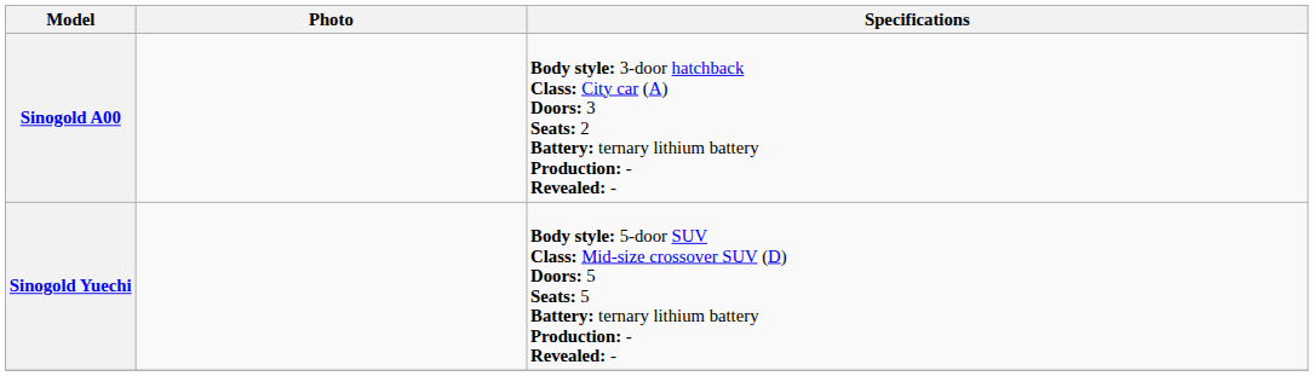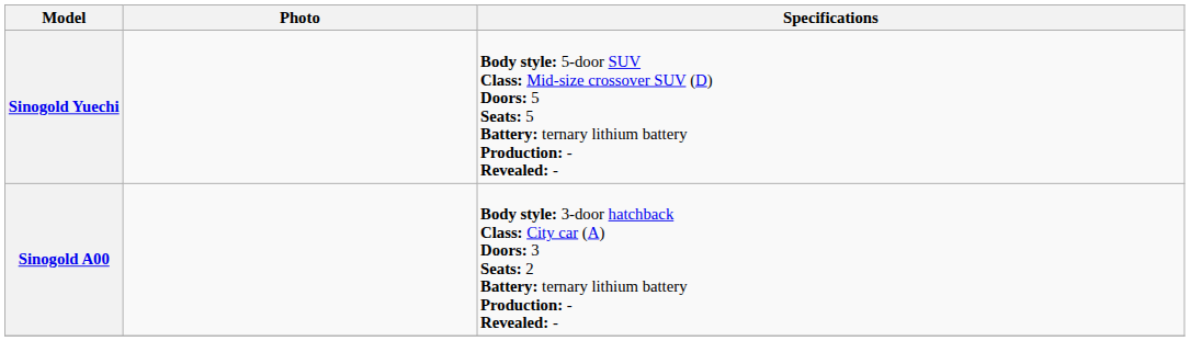 <table class="wikitable">
 <tr>
 <th width=10%>Model</th>
 <th width=30%>Photo</th>
 <th width=100%>Specifications</th>
 </tr>
 <tr>
+<th><a href='#'>Sinogold Yuechi</a></th>
+<td></td>
+<td><br><strong>Body style:</strong> 5-door <a href='#'>SUV</a><br><strong>Class:</strong> <a href='#'>Mid-size crossover SUV</a> (<a href='#'>D</a>)<br><strong>Doors:</strong> 5<br><strong>Seats:</strong> 5<br><strong>Battery:</strong> ternary lithium battery<br><strong>Production:</strong> -<br><strong>Revealed:</strong> -</td>
+</tr>
+<tr>
 <th><a href='#'>Sinogold A00</a></th>
 <td></td>
 <td><br><strong>Body style:</strong> 3-door <a href='#'>hatchback</a><br><strong>Class:</strong> <a href='#'>City car</a> (<a href='#'>A</a>)<br><strong>Doors:</strong> 3<br><strong>Seats:</strong> 2<br><strong>Battery:</strong> ternary lithium battery<br><strong>Production:</strong> -<br><strong>Revealed:</strong> -</td>
 </tr>
 <tr>
-<th><a href='#'>Sinogold Yuechi</a></th>
-<td></td>
-<td><br><strong>Body style:</strong> 5-door <a href='#'>SUV</a><br><strong>Class:</strong> <a href='#'>Mid-size crossover SUV</a> (<a href='#'>D</a>)<br><strong>Doors:</strong> 5<br><strong>Seats:</strong> 5<br><strong>Battery:</strong> ternary lithium battery<br><strong>Production:</strong> -<br><strong>Revealed:</strong> -</td>
-</tr>
-<tr>
 </tr>
 </table>
